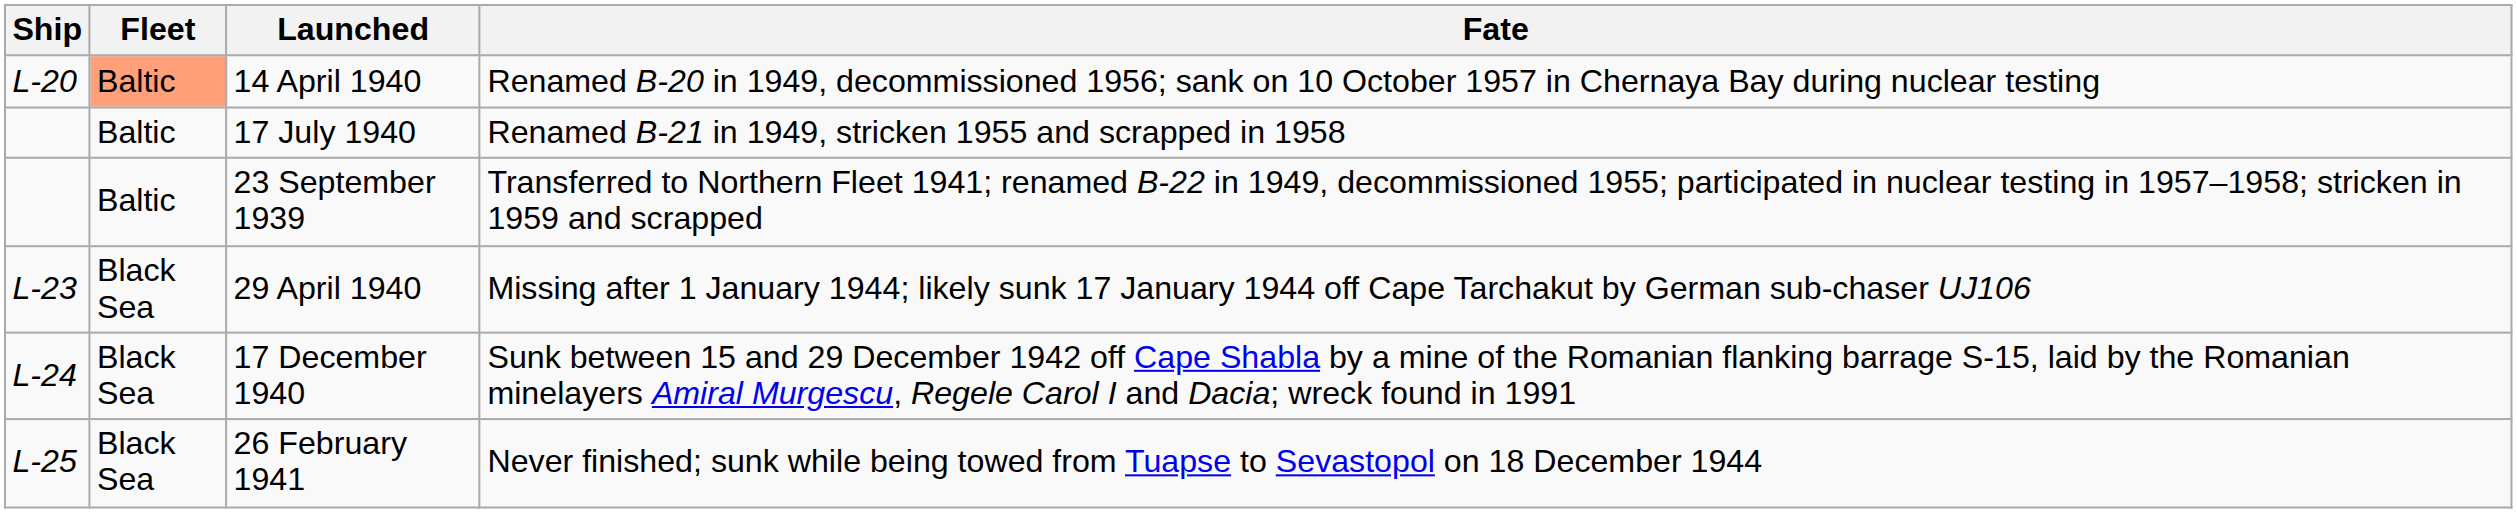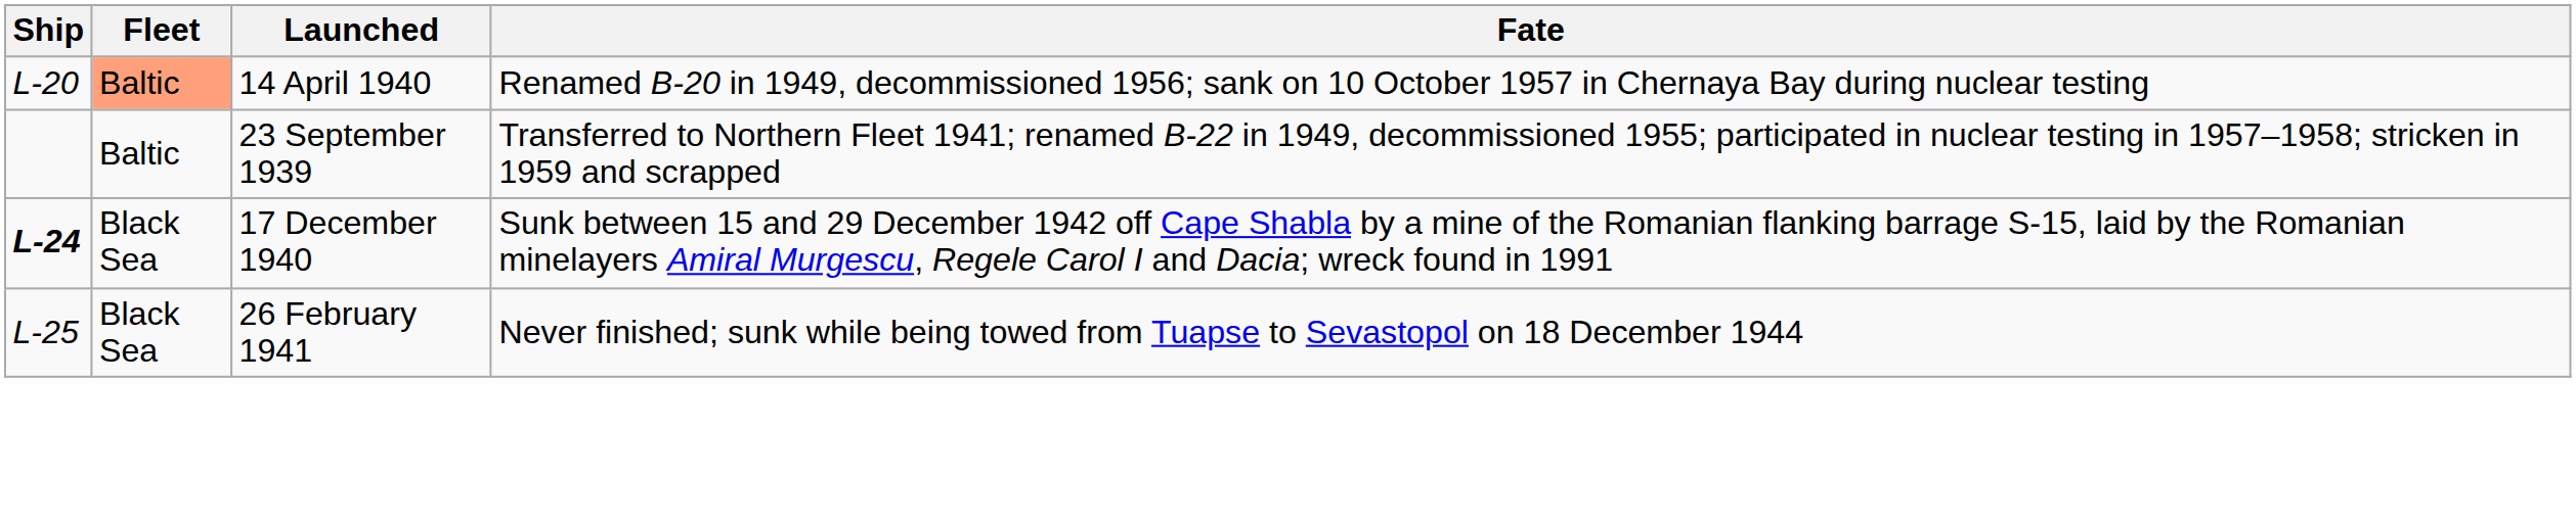 <table class="wikitable">
 <tr>
 <th>Ship</th>
 <th>Fleet</th>
 <th>Launched</th>
 <th>Fate</th>
 </tr>
 <tr>
 <td><em>L-20</em></td>
 <td style="background: lightsalmon;">Baltic</td>
 <td>14 April 1940</td>
 <td>Renamed <em>B-20</em> in 1949, decommissioned 1956; sank on 10 October 1957 in Chernaya Bay during nuclear testing</td>
 </tr>
 <tr>
 <td></td>
 <td>Baltic</td>
-<td>17 July 1940</td>
-<td>Renamed <em>B-21</em> in 1949, stricken 1955 and scrapped in 1958</td>
-</tr>
-<tr>
-<td></td>
-<td>Baltic</td>
 <td>23 September 1939</td>
 <td>Transferred to Northern Fleet 1941; renamed <em>B-22</em> in 1949, decommissioned 1955; participated in nuclear testing in 1957–1958; stricken in 1959 and scrapped</td>
 </tr>
 <tr>
-<td><em>L-23</em></td>
-<td>Black Sea</td>
-<td>29 April 1940</td>
-<td>Missing after 1 January 1944; likely sunk 17 January 1944 off Cape Tarchakut by German sub-chaser <em>UJ106</em></td>
-</tr>
-<tr>
-<td><em>L-24</em></td>
+<td><strong><em>L-24</em></strong></td>
 <td>Black Sea</td>
 <td>17 December 1940</td>
 <td>Sunk between 15 and 29 December 1942 off <a href='#'>Cape Shabla</a> by a mine of the Romanian flanking barrage S-15, laid by the Romanian minelayers <a href='#'><em>Amiral Murgescu</em></a>, <em>Regele Carol I</em> and <em>Dacia</em>; wreck found in 1991</td>
 </tr>
 <tr>
 <td><em>L-25</em></td>
 <td>Black Sea</td>
 <td>26 February 1941</td>
 <td>Never finished; sunk while being towed from <a href='#'>Tuapse</a> to <a href='#'>Sevastopol</a> on 18 December 1944</td>
 </tr>
 </table>
